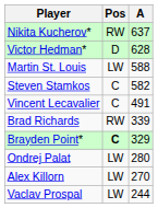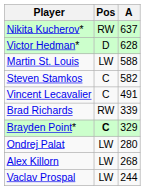 <table class="wikitable" style="text-align:center;">
 <tr>
 <th>Player</th>
 <th>Pos</th>
 <th>A</th>
 </tr>
 <tr style="background:#cfc;">
 <td style="text-align:left;"><a href='#'>Nikita Kucherov</a>*</td>
 <td>RW</td>
 <td>637</td>
 </tr>
 <tr style="background:#cfc;">
 <td style="text-align:left;"><a href='#'>Victor Hedman</a>*</td>
 <td>D</td>
 <td>628</td>
 </tr>
 <tr>
 <td style="text-align:left;"><a href='#'>Martin St. Louis</a></td>
 <td>LW</td>
 <td>588</td>
 </tr>
 <tr>
 <td style="text-align:left;"><a href='#'>Steven Stamkos</a></td>
 <td>C</td>
 <td>582</td>
 </tr>
 <tr>
 <td style="text-align:left;"><a href='#'>Vincent Lecavalier</a></td>
 <td>C</td>
 <td>491</td>
 </tr>
 <tr>
 <td style="text-align:left;"><a href='#'>Brad Richards</a></td>
 <td>RW</td>
 <td>339</td>
 </tr>
 <tr style="background:#cfc;">
 <td style="text-align:left;"><a href='#'>Brayden Point</a>*</td>
 <td><strong>C</strong></td>
 <td>329</td>
 </tr>
 <tr>
 <td style="text-align:left;"><a href='#'>Ondrej Palat</a></td>
 <td>LW</td>
 <td>280</td>
 </tr>
 <tr>
 <td style="text-align:left;"><a href='#'>Alex Killorn</a></td>
 <td>LW</td>
-<td>270</td>
+<td>268</td>
 </tr>
 <tr>
 <td style="text-align:left;"><a href='#'>Vaclav Prospal</a></td>
 <td>LW</td>
 <td>244</td>
 </tr>
 </table>
